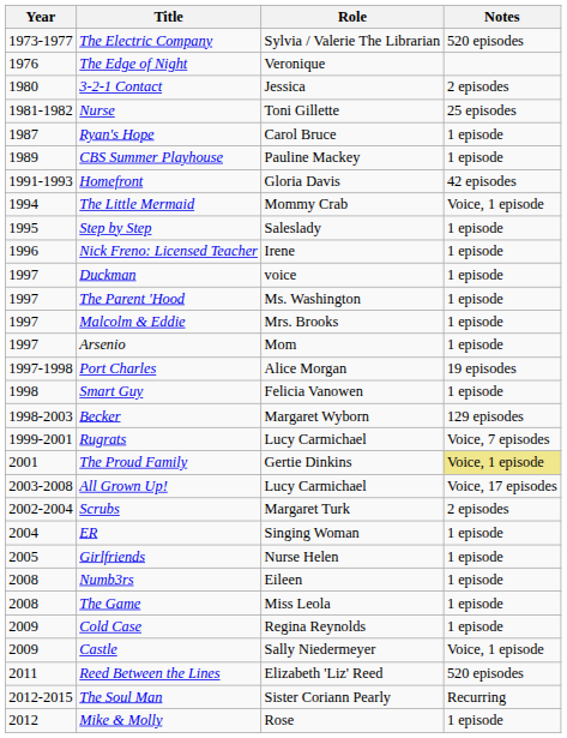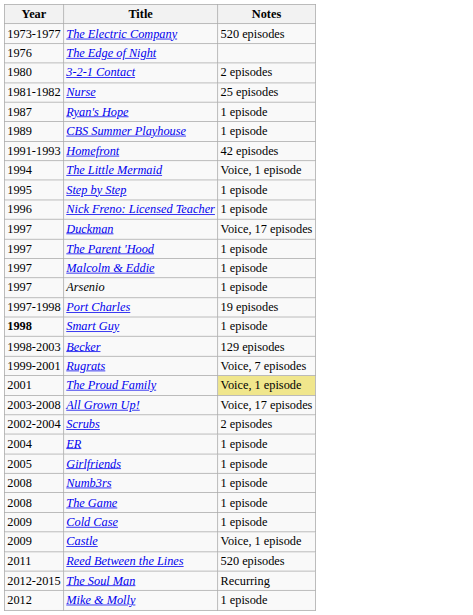 <table class="wikitable">
 <tr>
 <th>Year</th>
 <th>Title</th>
-<th>Role</th>
 <th>Notes</th>
 </tr>
 <tr>
 <td>1973-1977</td>
 <td><em><a href='#'>The Electric Company</a></em></td>
-<td>Sylvia / Valerie The Librarian</td>
 <td>520 episodes</td>
 </tr>
 <tr>
 <td>1976</td>
 <td><em><a href='#'>The Edge of Night</a></em></td>
-<td>Veronique</td>
 <td></td>
 </tr>
 <tr>
 <td>1980</td>
 <td><em><a href='#'>3-2-1 Contact</a></em></td>
-<td>Jessica</td>
 <td>2 episodes</td>
 </tr>
 <tr>
 <td>1981-1982</td>
 <td><em><a href='#'>Nurse</a></em></td>
-<td>Toni Gillette</td>
 <td>25 episodes</td>
 </tr>
 <tr>
 <td>1987</td>
 <td><em><a href='#'>Ryan's Hope</a></em></td>
-<td>Carol Bruce</td>
 <td>1 episode</td>
 </tr>
 <tr>
 <td>1989</td>
 <td><em><a href='#'>CBS Summer Playhouse</a></em></td>
-<td>Pauline Mackey</td>
 <td>1 episode</td>
 </tr>
 <tr>
 <td>1991-1993</td>
 <td><em><a href='#'>Homefront</a></em></td>
-<td>Gloria Davis</td>
 <td>42 episodes</td>
 </tr>
 <tr>
 <td>1994</td>
 <td><em><a href='#'>The Little Mermaid</a></em></td>
-<td>Mommy Crab</td>
 <td>Voice, 1 episode</td>
 </tr>
 <tr>
 <td>1995</td>
 <td><em><a href='#'>Step by Step</a></em></td>
-<td>Saleslady</td>
 <td>1 episode</td>
 </tr>
 <tr>
 <td>1996</td>
 <td><em><a href='#'>Nick Freno: Licensed Teacher</a></em></td>
-<td>Irene</td>
 <td>1 episode</td>
 </tr>
 <tr>
 <td>1997</td>
 <td><em><a href='#'>Duckman</a></em></td>
-<td>voice</td>
-<td>1 episode</td>
+<td>Voice, 17 episodes</td>
 </tr>
 <tr>
 <td>1997</td>
 <td><em><a href='#'>The Parent 'Hood</a></em></td>
-<td>Ms. Washington</td>
 <td>1 episode</td>
 </tr>
 <tr>
 <td>1997</td>
 <td><em><a href='#'>Malcolm & Eddie</a></em></td>
-<td>Mrs. Brooks</td>
 <td>1 episode</td>
 </tr>
 <tr>
 <td>1997</td>
 <td><em>Arsenio</em></td>
-<td>Mom</td>
 <td>1 episode</td>
 </tr>
 <tr>
 <td>1997-1998</td>
 <td><em><a href='#'>Port Charles</a></em></td>
-<td>Alice Morgan</td>
 <td>19 episodes</td>
 </tr>
 <tr>
-<td>1998</td>
+<td><strong>1998</strong></td>
 <td><em><a href='#'>Smart Guy</a></em></td>
-<td>Felicia Vanowen</td>
 <td>1 episode</td>
 </tr>
 <tr>
 <td>1998-2003</td>
 <td><em><a href='#'>Becker</a></em></td>
-<td>Margaret Wyborn</td>
 <td>129 episodes</td>
 </tr>
 <tr>
 <td>1999-2001</td>
 <td><em><a href='#'>Rugrats</a></em></td>
-<td>Lucy Carmichael</td>
 <td>Voice, 7 episodes</td>
 </tr>
 <tr>
 <td>2001</td>
 <td><em><a href='#'>The Proud Family</a></em></td>
-<td>Gertie Dinkins</td>
 <td style="background: khaki;">Voice, 1 episode</td>
 </tr>
 <tr>
 <td>2003-2008</td>
 <td><em><a href='#'>All Grown Up!</a></em></td>
-<td>Lucy Carmichael</td>
 <td>Voice, 17 episodes</td>
 </tr>
 <tr>
 <td>2002-2004</td>
 <td><em><a href='#'>Scrubs</a></em></td>
-<td>Margaret Turk</td>
 <td>2 episodes</td>
 </tr>
 <tr>
 <td>2004</td>
 <td><em><a href='#'>ER</a></em></td>
-<td>Singing Woman</td>
 <td>1 episode</td>
 </tr>
 <tr>
 <td>2005</td>
 <td><em><a href='#'>Girlfriends</a></em></td>
-<td>Nurse Helen</td>
 <td>1 episode</td>
 </tr>
 <tr>
 <td>2008</td>
 <td><em><a href='#'>Numb3rs</a></em></td>
-<td>Eileen</td>
 <td>1 episode</td>
 </tr>
 <tr>
 <td>2008</td>
 <td><em><a href='#'>The Game</a></em></td>
-<td>Miss Leola</td>
 <td>1 episode</td>
 </tr>
 <tr>
 <td>2009</td>
 <td><em><a href='#'>Cold Case</a></em></td>
-<td>Regina Reynolds</td>
 <td>1 episode</td>
 </tr>
 <tr>
 <td>2009</td>
 <td><em><a href='#'>Castle</a></em></td>
-<td>Sally Niedermeyer</td>
 <td>Voice, 1 episode</td>
 </tr>
 <tr>
 <td>2011</td>
 <td><em><a href='#'>Reed Between the Lines</a></em></td>
-<td>Elizabeth 'Liz' Reed</td>
 <td>520 episodes</td>
 </tr>
 <tr>
 <td>2012-2015</td>
 <td><em><a href='#'>The Soul Man</a></em></td>
-<td>Sister Coriann Pearly</td>
 <td>Recurring</td>
 </tr>
 <tr>
 <td>2012</td>
 <td><em><a href='#'>Mike & Molly</a></em></td>
-<td>Rose</td>
 <td>1 episode</td>
 </tr>
 </table>
